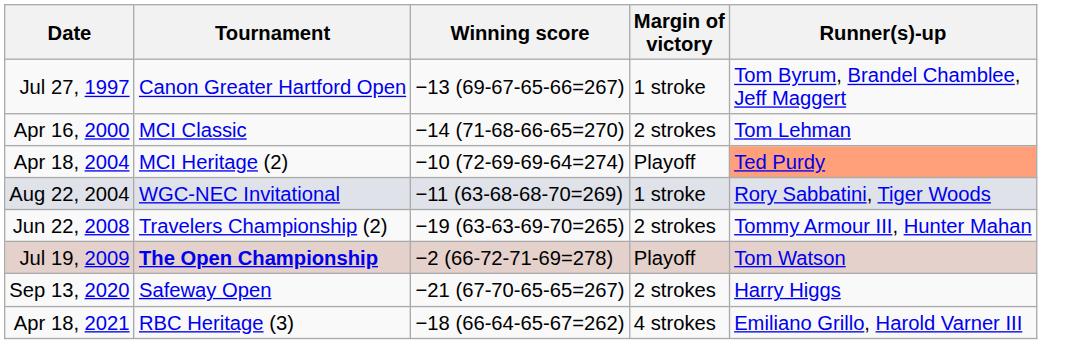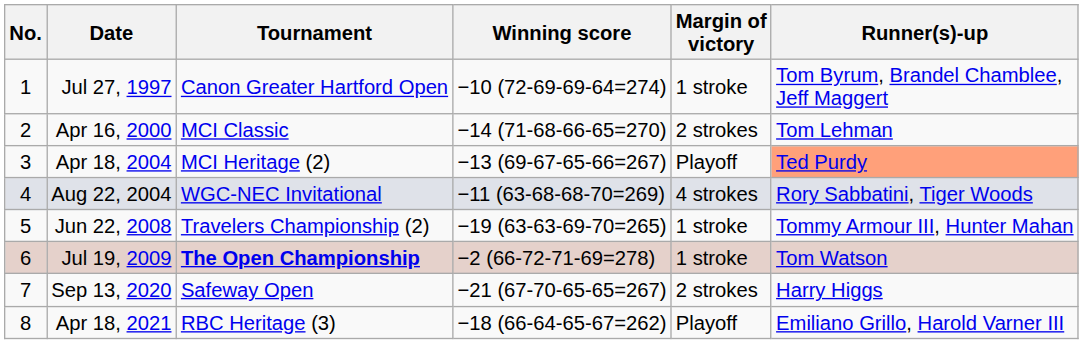 <table class="wikitable" style="font-size:95%;">
 <tr>
+<th>No.</th>
 <th>Date</th>
 <th>Tournament</th>
 <th>Winning score</th>
 <th>Margin of<br>victory</th>
 <th>Runner(s)-up</th>
 </tr>
 <tr>
+<td align=center>1</td>
 <td align=right>Jul 27, <a href='#'>1997</a></td>
 <td><a href='#'>Canon Greater Hartford Open</a></td>
-<td>−13 (69-67-65-66=267)</td>
+<td>−10 (72-69-69-64=274)</td>
 <td>1 stroke</td>
 <td> <a href='#'>Tom Byrum</a>,  <a href='#'>Brandel Chamblee</a>,<br> <a href='#'>Jeff Maggert</a></td>
 </tr>
 <tr>
+<td align=center>2</td>
 <td align=right>Apr 16, <a href='#'>2000</a></td>
 <td><a href='#'>MCI Classic</a></td>
 <td>−14 (71-68-66-65=270)</td>
 <td>2 strokes</td>
 <td> <a href='#'>Tom Lehman</a></td>
 </tr>
 <tr>
+<td align=center>3</td>
 <td align=right>Apr 18, <a href='#'>2004</a></td>
 <td><a href='#'>MCI Heritage</a> (2)</td>
-<td>−10 (72-69-69-64=274)</td>
+<td>−13 (69-67-65-66=267)</td>
 <td>Playoff</td>
 <td style="background: lightsalmon;"> <a href='#'>Ted Purdy</a></td>
 </tr>
 <tr style="background:#dfe2e9;">
+<td align=center>4</td>
 <td align=right>Aug 22, 2004</td>
 <td><a href='#'>WGC-NEC Invitational</a></td>
 <td>−11 (63-68-68-70=269)</td>
-<td>1 stroke</td>
+<td>4 strokes</td>
 <td> <a href='#'>Rory Sabbatini</a>,  <a href='#'>Tiger Woods</a></td>
 </tr>
 <tr>
+<td align=center>5</td>
 <td align=right>Jun 22, <a href='#'>2008</a></td>
 <td><a href='#'>Travelers Championship</a> (2)</td>
 <td>−19 (63-63-69-70=265)</td>
-<td>2 strokes</td>
+<td>1 stroke</td>
 <td> <a href='#'>Tommy Armour III</a>,  <a href='#'>Hunter Mahan</a></td>
 </tr>
 <tr style="background:#e5d1cb;">
+<td align=center>6</td>
 <td align=right>Jul 19, <a href='#'>2009</a></td>
 <td><strong><a href='#'>The Open Championship</a></strong></td>
 <td>−2 (66-72-71-69=278)</td>
-<td>Playoff</td>
+<td>1 stroke</td>
 <td> <a href='#'>Tom Watson</a></td>
 </tr>
 <tr>
+<td align=center>7</td>
 <td align=right>Sep 13, <a href='#'>2020</a></td>
 <td><a href='#'>Safeway Open</a></td>
 <td>−21 (67-70-65-65=267)</td>
 <td>2 strokes</td>
 <td> <a href='#'>Harry Higgs</a></td>
 </tr>
 <tr>
+<td align=center>8</td>
 <td align=right>Apr 18, <a href='#'>2021</a></td>
 <td><a href='#'>RBC Heritage</a> (3)</td>
 <td>−18 (66-64-65-67=262)</td>
-<td>4 strokes</td>
+<td>Playoff</td>
 <td> <a href='#'>Emiliano Grillo</a>,   <a href='#'>Harold Varner III</a></td>
 </tr>
 </table>
